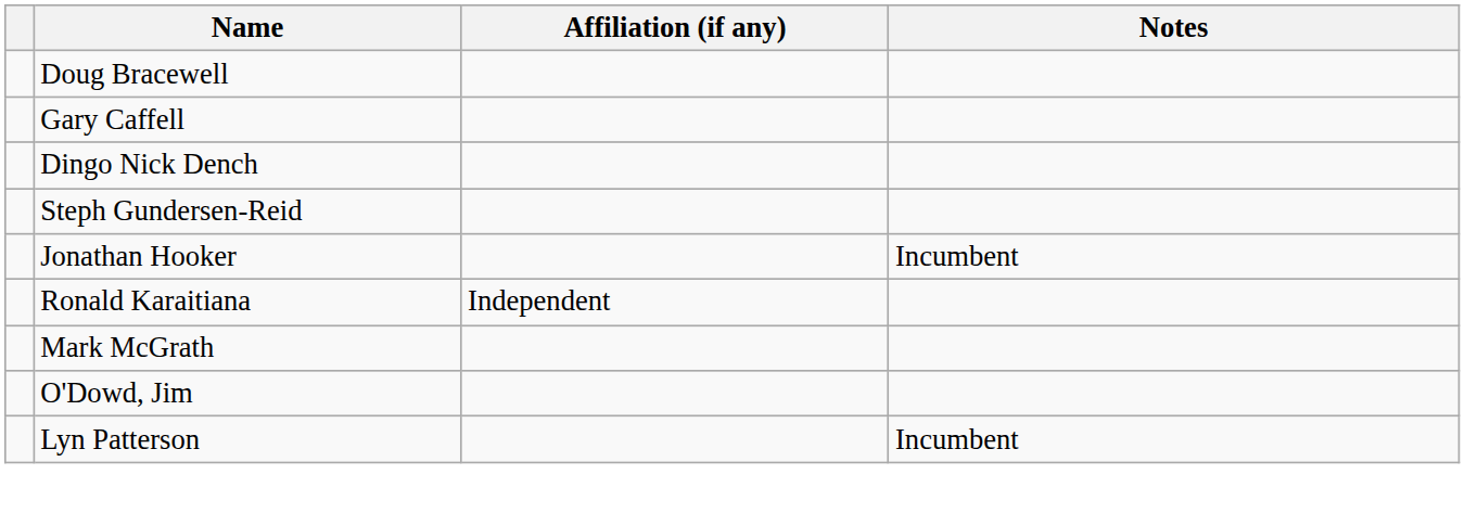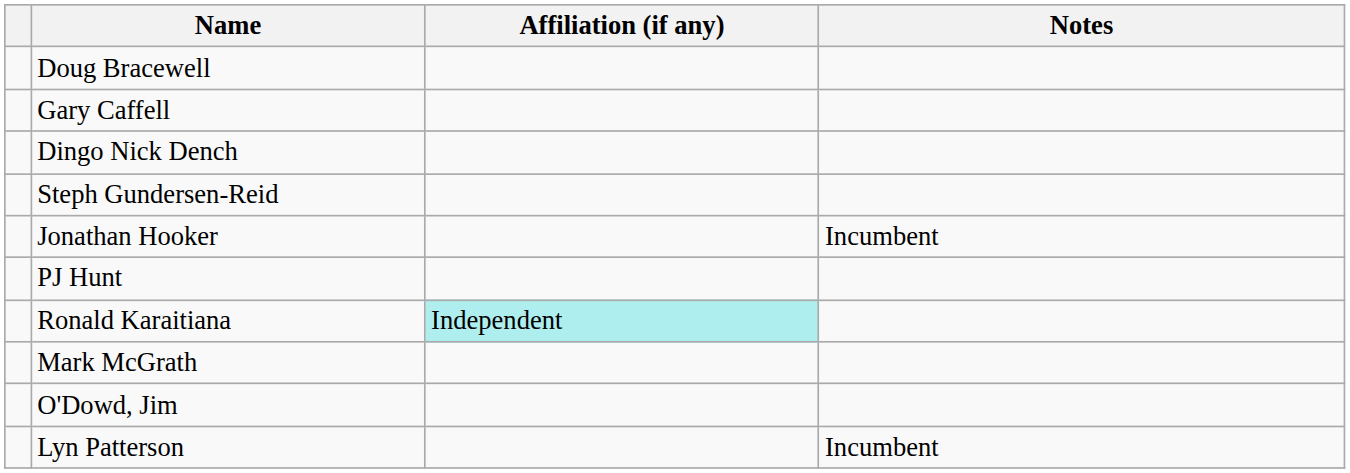 <table class="wikitable" width="51%">
 <tr>
 <th width="1%"></th>
 <th width="15%">Name</th>
 <th width="15%">Affiliation (if any)</th>
 <th width="20%">Notes</th>
 </tr>
 <tr>
 <td></td>
 <td>Doug Bracewell</td>
 <td></td>
 <td></td>
 </tr>
 <tr>
 <td></td>
 <td>Gary Caffell</td>
 <td></td>
 <td></td>
 </tr>
 <tr>
 <td></td>
 <td>Dingo Nick Dench</td>
 <td></td>
 <td></td>
 </tr>
 <tr>
 <td></td>
 <td>Steph Gundersen-Reid</td>
 <td></td>
 <td></td>
 </tr>
 <tr>
 <td></td>
 <td>Jonathan Hooker</td>
 <td></td>
 <td>Incumbent</td>
 </tr>
 <tr>
+<td></td>
+<td>PJ Hunt</td>
+<td></td>
+<td></td>
+</tr>
+<tr>
 <td bgcolor=></td>
 <td>Ronald Karaitiana</td>
-<td>Independent</td>
+<td style="background: paleturquoise;">Independent</td>
 <td></td>
 </tr>
 <tr>
 <td></td>
 <td>Mark McGrath</td>
 <td></td>
 <td></td>
 </tr>
 <tr>
 <td></td>
 <td>O'Dowd, Jim</td>
 <td></td>
 <td></td>
 </tr>
 <tr>
 <td></td>
 <td>Lyn Patterson</td>
 <td></td>
 <td>Incumbent</td>
 </tr>
 </table>
